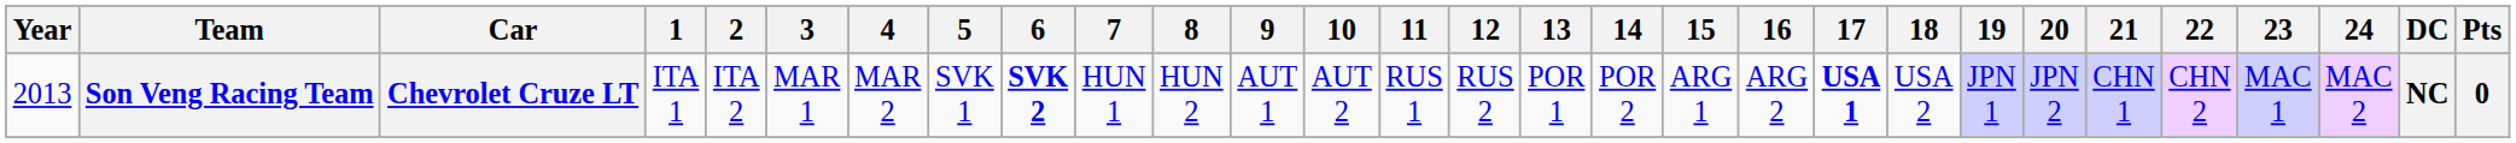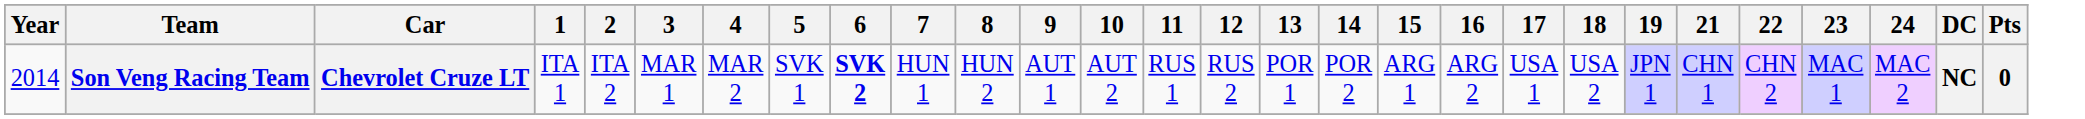 <table class="wikitable" style="text-align:center; font-size:85%">
 <tr>
 <th>Year</th>
 <th>Team</th>
 <th>Car</th>
 <th>1</th>
 <th>2</th>
 <th>3</th>
 <th>4</th>
 <th>5</th>
 <th>6</th>
 <th>7</th>
 <th>8</th>
 <th>9</th>
 <th>10</th>
 <th>11</th>
 <th>12</th>
 <th>13</th>
 <th>14</th>
 <th>15</th>
 <th>16</th>
 <th>17</th>
 <th>18</th>
 <th>19</th>
-<th>20</th>
 <th>21</th>
 <th>22</th>
 <th>23</th>
 <th>24</th>
 <th>DC</th>
 <th>Pts</th>
 </tr>
 <tr>
-<td><a href='#'>2013</a></td>
+<td><a href='#'>2014</a></td>
 <th><a href='#'>Son Veng Racing Team</a></th>
 <th><a href='#'>Chevrolet Cruze LT</a></th>
 <td><a href='#'>ITA<br>1</a></td>
 <td><a href='#'>ITA<br>2</a></td>
 <td><a href='#'>MAR<br>1</a></td>
 <td><a href='#'>MAR<br>2</a></td>
 <td><a href='#'>SVK<br>1</a></td>
 <td><strong><a href='#'>SVK<br>2</a></strong></td>
 <td><a href='#'>HUN<br>1</a></td>
 <td><a href='#'>HUN<br>2</a></td>
 <td><a href='#'>AUT<br>1</a></td>
 <td><a href='#'>AUT<br>2</a></td>
 <td><a href='#'>RUS<br>1</a></td>
 <td><a href='#'>RUS<br>2</a></td>
 <td><a href='#'>POR<br>1</a></td>
 <td><a href='#'>POR<br>2</a></td>
 <td><a href='#'>ARG<br>1</a></td>
 <td><a href='#'>ARG<br>2</a></td>
-<td><strong><a href='#'>USA<br>1</a></strong></td>
+<td><a href='#'>USA<br>1</a></td>
 <td><a href='#'>USA<br>2</a></td>
 <td style="background:#CFCFFF;"><a href='#'>JPN<br>1</a><br></td>
-<td style="background:#CFCFFF;"><a href='#'>JPN<br>2</a><br></td>
 <td style="background:#CFCFFF;"><a href='#'>CHN<br>1</a><br></td>
 <td style="background:#EFCFFF;"><a href='#'>CHN<br>2</a><br></td>
 <td style="background:#CFCFFF;"><a href='#'>MAC<br>1</a><br></td>
 <td style="background:#EFCFFF;"><a href='#'>MAC<br>2</a><br></td>
 <th>NC</th>
 <th>0</th>
 </tr>
 </table>
